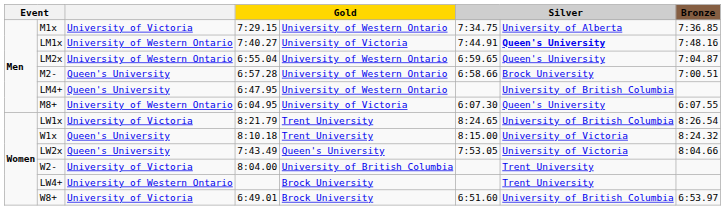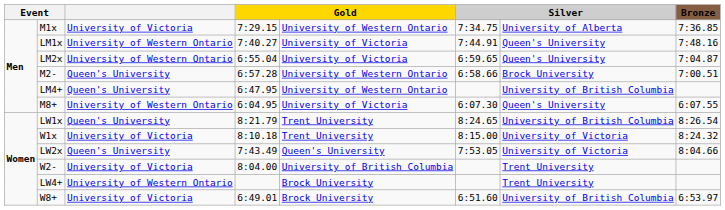 <table class="wikitable mw-collapsible mw-collapsed">
 <tr>
 <th colspan="2">Event</th>
 <th></th>
 <th colspan="2" style="background:#FFD700;">Gold</th>
 <th colspan="2" style="background:#CECECE;">Silver</th>
 <th colspan="2" style="background:#855E42;">Bronze</th>
 </tr>
 <tr>
 <td rowspan="6"><strong>Men</strong></td>
 <td>M1x</td>
 <td><a href='#'>University of Victoria</a></td>
 <td>7:29.15</td>
 <td><a href='#'>University of Western Ontario</a></td>
 <td>7:34.75</td>
 <td><a href='#'>University of Alberta</a></td>
 <td>7:36.85</td>
 </tr>
 <tr>
 <td>LM1x</td>
 <td><a href='#'>University of Western Ontario</a></td>
 <td>7:40.27</td>
 <td><a href='#'>University of Victoria</a></td>
 <td>7:44.91</td>
-<td><strong><a href='#'>Queen's University</a></strong></td>
+<td><a href='#'>Queen's University</a></td>
 <td>7:48.16</td>
 </tr>
 <tr>
 <td>LM2x</td>
 <td><a href='#'>University of Western Ontario</a></td>
 <td>6:55.04</td>
-<td><a href='#'>University of Western Ontario</a></td>
+<td><a href='#'>University of Victoria</a></td>
 <td>6:59.65</td>
 <td><a href='#'>Queen's University</a></td>
 <td>7:04.87</td>
 </tr>
 <tr>
 <td>M2-</td>
 <td><a href='#'>Queen's University</a></td>
 <td>6:57.28</td>
 <td><a href='#'>University of Western Ontario</a></td>
 <td>6:58.66</td>
 <td><a href='#'>Brock University</a></td>
 <td>7:00.51</td>
 </tr>
 <tr>
 <td>LM4+</td>
 <td><a href='#'>Queen's University</a></td>
 <td>6:47.95</td>
 <td><a href='#'>University of Western Ontario</a></td>
 <td></td>
 <td><a href='#'>University of British Columbia</a></td>
 <td></td>
 </tr>
 <tr>
 <td>M8+</td>
 <td><a href='#'>University of Western Ontario</a></td>
 <td>6:04.95</td>
 <td><a href='#'>University of Victoria</a></td>
 <td>6:07.30</td>
 <td><a href='#'>Queen's University</a></td>
 <td>6:07.55</td>
 </tr>
 <tr>
 <td rowspan="6"><strong>Women</strong></td>
 <td>LW1x</td>
-<td><a href='#'>University of Victoria</a></td>
+<td><a href='#'>Queen's University</a></td>
 <td>8:21.79</td>
 <td><a href='#'>Trent University</a></td>
 <td>8:24.65</td>
 <td><a href='#'>University of British Columbia</a></td>
 <td>8:26.54</td>
 </tr>
 <tr>
 <td>W1x</td>
-<td><a href='#'>Queen's University</a></td>
+<td><a href='#'>University of Victoria</a></td>
 <td>8:10.18</td>
 <td><a href='#'>Trent University</a></td>
 <td>8:15.00</td>
 <td><a href='#'>University of Victoria</a></td>
 <td>8:24.32</td>
 </tr>
 <tr>
 <td>LW2x</td>
 <td><a href='#'>Queen's University</a></td>
 <td>7:43.49</td>
 <td><a href='#'>Queen's University</a></td>
 <td>7:53.05</td>
 <td><a href='#'>University of Victoria</a></td>
 <td>8:04.66</td>
 </tr>
 <tr>
 <td>W2-</td>
 <td><a href='#'>University of Victoria</a></td>
 <td>8:04.00</td>
 <td><a href='#'>University of British Columbia</a></td>
 <td></td>
 <td><a href='#'>Trent University</a></td>
 <td></td>
 </tr>
 <tr>
 <td>LW4+</td>
 <td><a href='#'>University of Western Ontario</a></td>
 <td></td>
 <td><a href='#'>Brock University</a></td>
 <td></td>
 <td><a href='#'>Trent University</a></td>
 <td></td>
 </tr>
 <tr>
 <td>W8+</td>
 <td><a href='#'>University of Victoria</a></td>
 <td>6:49.01</td>
 <td><a href='#'>Brock University</a></td>
 <td>6:51.60</td>
 <td><a href='#'>University of British Columbia</a></td>
 <td>6:53.97</td>
 </tr>
 </table>
